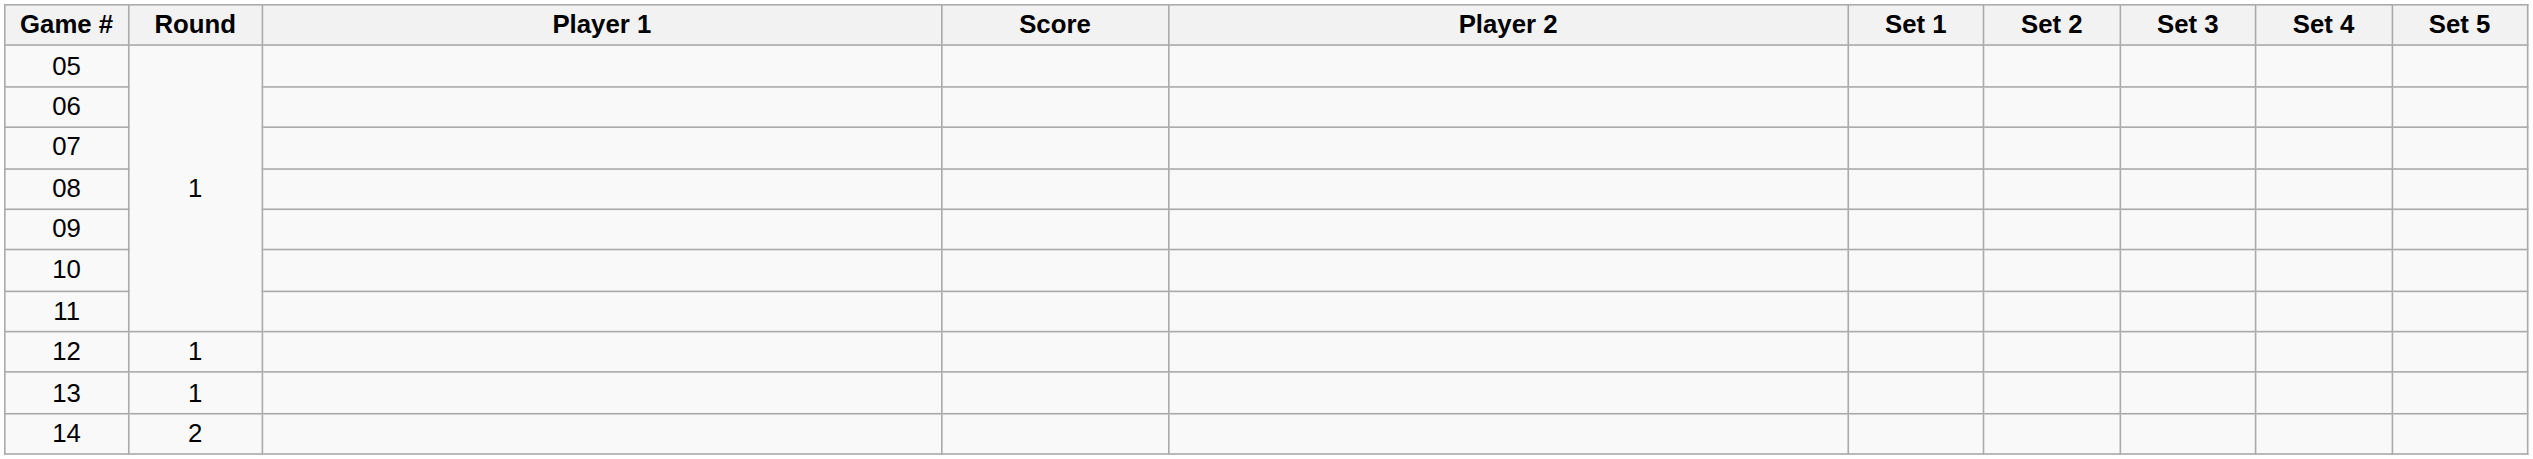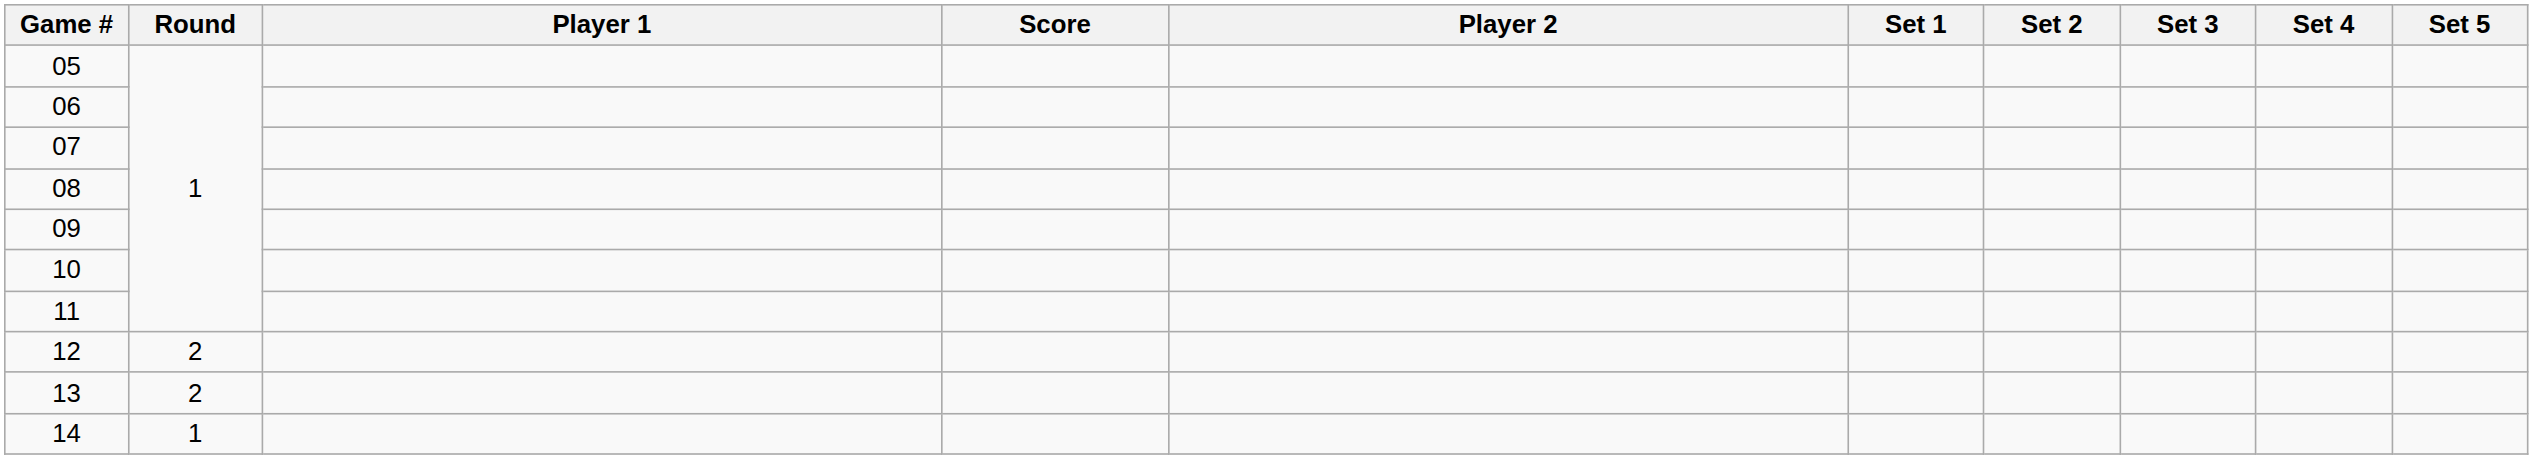 <table class="wikitable">
 <tr>
 <th width="2%">Game #</th>
 <th width="2%">Round</th>
 <th width="15%">Player 1</th>
 <th width="5%">Score</th>
 <th width="15%">Player 2</th>
 <th width="3%">Set 1</th>
 <th width="3%">Set 2</th>
 <th width="3%">Set 3</th>
 <th width="3%">Set 4</th>
 <th width="3%">Set 5</th>
 </tr>
 <tr style=text-align:center;>
 <td>05</td>
 <td rowspan=7>1</td>
 <td></td>
 <td></td>
 <td></td>
 <td></td>
 <td></td>
 <td></td>
 <td></td>
 <td></td>
 </tr>
 <tr style=text-align:center;>
 <td>06</td>
 <td></td>
 <td></td>
 <td></td>
 <td></td>
 <td></td>
 <td></td>
 <td></td>
 <td></td>
 </tr>
 <tr style=text-align:center;>
 <td>07</td>
 <td></td>
 <td></td>
 <td></td>
 <td></td>
 <td></td>
 <td></td>
 <td></td>
 <td></td>
 </tr>
 <tr style=text-align:center;>
 <td>08</td>
 <td></td>
 <td></td>
 <td></td>
 <td></td>
 <td></td>
 <td></td>
 <td></td>
 <td></td>
 </tr>
 <tr style=text-align:center;>
 <td>09</td>
 <td></td>
 <td></td>
 <td></td>
 <td></td>
 <td></td>
 <td></td>
 <td></td>
 <td></td>
 </tr>
 <tr style=text-align:center;>
 <td>10</td>
 <td></td>
 <td></td>
 <td></td>
 <td></td>
 <td></td>
 <td></td>
 <td></td>
 <td></td>
 </tr>
 <tr style=text-align:center;>
 <td>11</td>
 <td></td>
 <td></td>
 <td></td>
 <td></td>
 <td></td>
 <td></td>
 <td></td>
 <td></td>
 </tr>
 <tr style=text-align:center;>
 <td>12</td>
-<td>1</td>
+<td>2</td>
 <td></td>
 <td></td>
 <td></td>
 <td></td>
 <td></td>
 <td></td>
 <td></td>
 <td></td>
 </tr>
 <tr style=text-align:center;>
 <td>13</td>
-<td>1</td>
+<td>2</td>
 <td></td>
 <td></td>
 <td></td>
 <td></td>
 <td></td>
 <td></td>
 <td></td>
 <td></td>
 </tr>
 <tr style=text-align:center;>
 <td>14</td>
-<td>2</td>
+<td>1</td>
 <td></td>
 <td></td>
 <td></td>
 <td></td>
 <td></td>
 <td></td>
 <td></td>
 <td></td>
 </tr>
 </table>
